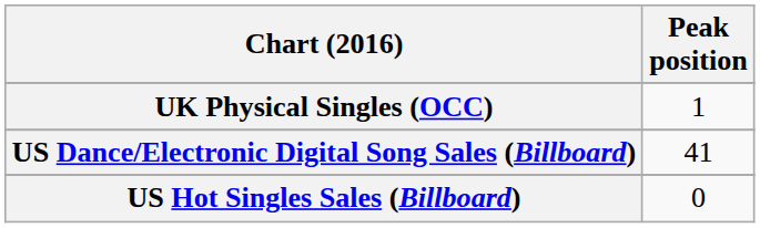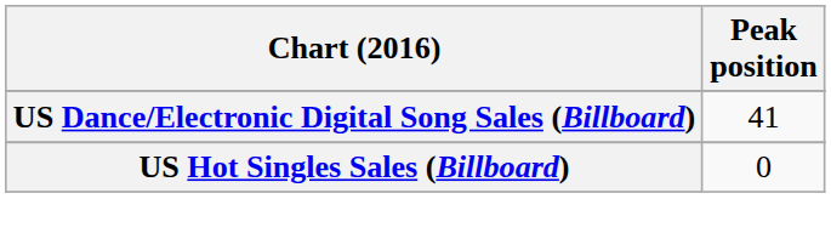 <table class="wikitable sortable plainrowheaders" style="text-align:center">
 <tr>
 <th scope="col">Chart (2016)</th>
 <th scope="col">Peak<br>position</th>
 </tr>
 <tr>
 </tr>
 <tr>
-</tr>
-<tr>
-<th scope="row">UK Physical Singles (<a href='#'>OCC</a>)</th>
-<td>1</td>
 </tr>
 <tr>
 </tr>
 <tr>
 <th scope="row">US <a href='#'>Dance/Electronic Digital Song Sales</a> (<em><a href='#'>Billboard</a></em>)</th>
 <td>41</td>
 </tr>
 <tr>
 </tr>
 <tr>
 <th scope="row">US <a href='#'>Hot Singles Sales</a> (<em><a href='#'>Billboard</a></em>)</th>
 <td>0</td>
 </tr>
 </table>
